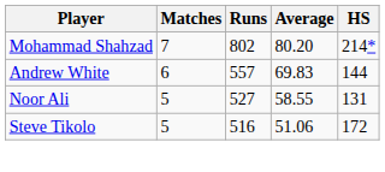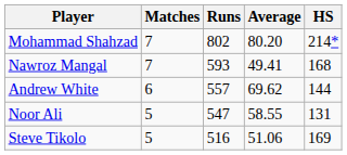 <table class="wikitable">
 <tr>
 <th>Player</th>
 <th>Matches</th>
 <th>Runs</th>
 <th>Average</th>
 <th>HS</th>
 </tr>
 <tr>
 <td> <a href='#'>Mohammad Shahzad</a></td>
 <td>7</td>
 <td>802</td>
 <td>80.20</td>
 <td>214<a href='#'>*</a></td>
 </tr>
 <tr>
+<td> <a href='#'>Nawroz Mangal</a></td>
+<td>7</td>
+<td>593</td>
+<td>49.41</td>
+<td>168</td>
+</tr>
+<tr>
 <td> <a href='#'>Andrew White</a></td>
 <td>6</td>
 <td>557</td>
-<td>69.83</td>
+<td>69.62</td>
 <td>144</td>
 </tr>
 <tr>
 <td> <a href='#'>Noor Ali</a></td>
 <td>5</td>
-<td>527</td>
+<td>547</td>
 <td>58.55</td>
 <td>131</td>
 </tr>
 <tr>
 <td> <a href='#'>Steve Tikolo</a></td>
 <td>5</td>
 <td>516</td>
 <td>51.06</td>
-<td>172</td>
+<td>169</td>
 </tr>
 </table>
